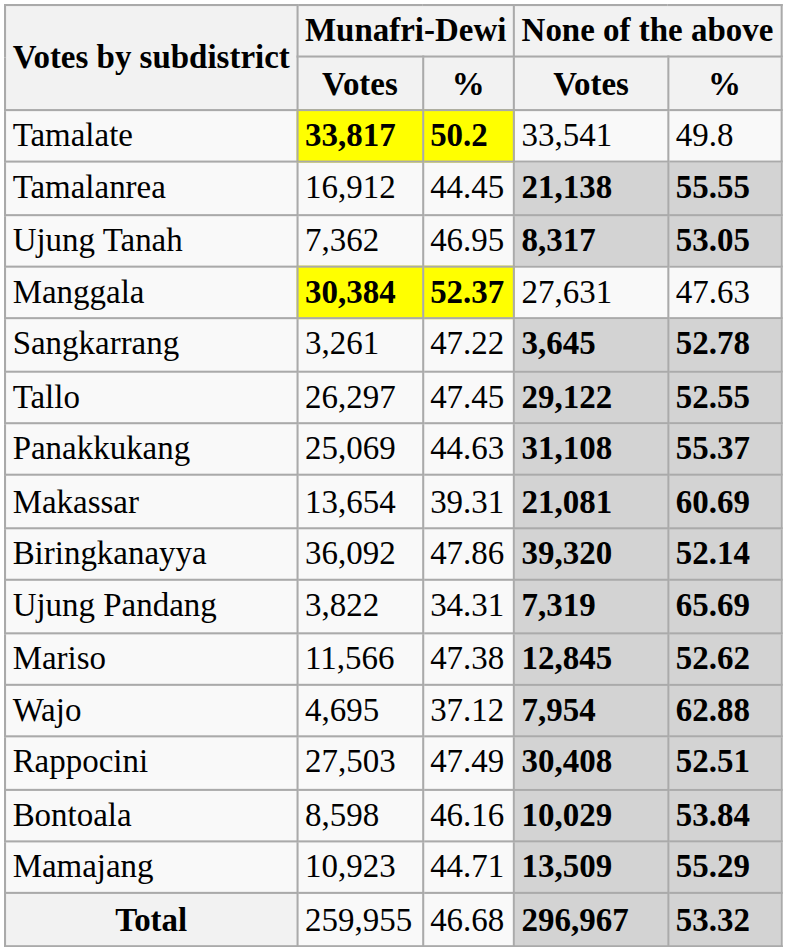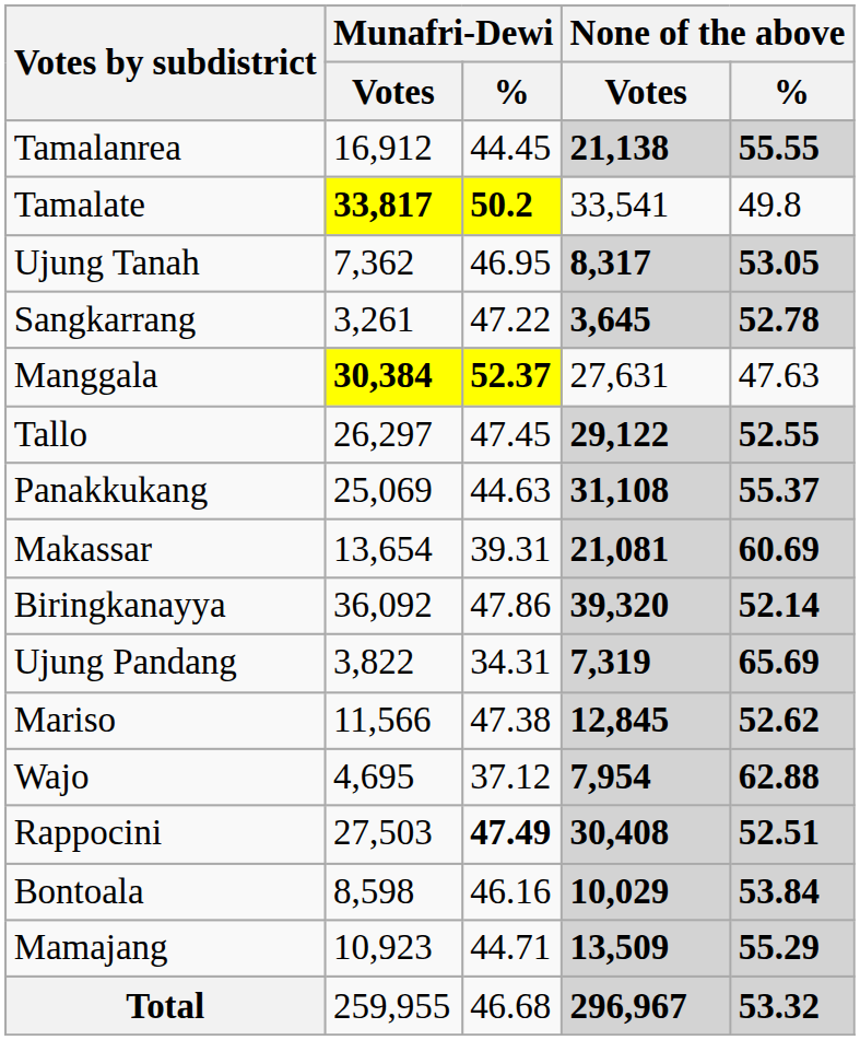 <table class="wikitable">
 <tr>
 <th style="text-align:center;" rowspan="2">Votes by subdistrict</th>
 <th style="text-align:center;" colspan="2">Munafri-Dewi</th>
 <th style="text-align:center;" colspan="2">None of the above</th>
 </tr>
 <tr>
 <th style="text-align:center;">Votes</th>
 <th style="text-align:center;">%</th>
 <th style="text-align:center;">Votes</th>
 <th style="text-align:center;">%</th>
 </tr>
 <tr>
+<td>Tamalanrea</td>
+<td>16,912</td>
+<td>44.45</td>
+<td style="background: #D3D3D3;"><strong>21,138</strong></td>
+<td style="background: #D3D3D3;"><strong>55.55</strong></td>
+</tr>
+<tr>
 <td>Tamalate</td>
 <td style="background: #FFFF00;"><strong>33,817</strong></td>
 <td style="background: #FFFF00;"><strong>50.2</strong></td>
 <td>33,541</td>
 <td>49.8</td>
-</tr>
-<tr>
-<td>Tamalanrea</td>
-<td>16,912</td>
-<td>44.45</td>
-<td style="background: #D3D3D3;"><strong>21,138</strong></td>
-<td style="background: #D3D3D3;"><strong>55.55</strong></td>
 </tr>
 <tr>
 <td>Ujung Tanah</td>
 <td>7,362</td>
 <td>46.95</td>
 <td style="background: #D3D3D3;"><strong>8,317</strong></td>
 <td style="background: #D3D3D3;"><strong>53.05</strong></td>
 </tr>
 <tr>
+<td>Sangkarrang</td>
+<td>3,261</td>
+<td>47.22</td>
+<td style="background: #D3D3D3;"><strong>3,645</strong></td>
+<td style="background: #D3D3D3;"><strong>52.78</strong></td>
+</tr>
+<tr>
 <td>Manggala</td>
 <td style="background: #FFFF00;"><strong>30,384</strong></td>
 <td style="background: #FFFF00;"><strong>52.37</strong></td>
 <td>27,631</td>
 <td>47.63</td>
-</tr>
-<tr>
-<td>Sangkarrang</td>
-<td>3,261</td>
-<td>47.22</td>
-<td style="background: #D3D3D3;"><strong>3,645</strong></td>
-<td style="background: #D3D3D3;"><strong>52.78</strong></td>
 </tr>
 <tr>
 <td>Tallo</td>
 <td>26,297</td>
 <td>47.45</td>
 <td style="background: #D3D3D3;"><strong>29,122</strong></td>
 <td style="background: #D3D3D3;"><strong>52.55</strong></td>
 </tr>
 <tr>
 <td>Panakkukang</td>
 <td>25,069</td>
 <td>44.63</td>
 <td style="background: #D3D3D3;"><strong>31,108</strong></td>
 <td style="background: #D3D3D3;"><strong>55.37</strong></td>
 </tr>
 <tr>
 <td>Makassar</td>
 <td>13,654</td>
 <td>39.31</td>
 <td style="background: #D3D3D3;"><strong>21,081</strong></td>
 <td style="background: #D3D3D3;"><strong>60.69</strong></td>
 </tr>
 <tr>
 <td>Biringkanayya</td>
 <td>36,092</td>
 <td>47.86</td>
 <td style="background: #D3D3D3;"><strong>39,320</strong></td>
 <td style="background: #D3D3D3;"><strong>52.14</strong></td>
 </tr>
 <tr>
 <td>Ujung Pandang</td>
 <td>3,822</td>
 <td>34.31</td>
 <td style="background: #D3D3D3;"><strong>7,319</strong></td>
 <td style="background: #D3D3D3;"><strong>65.69</strong></td>
 </tr>
 <tr>
 <td>Mariso</td>
 <td>11,566</td>
 <td>47.38</td>
 <td style="background: #D3D3D3;"><strong>12,845</strong></td>
 <td style="background: #D3D3D3;"><strong>52.62</strong></td>
 </tr>
 <tr>
 <td>Wajo</td>
 <td>4,695</td>
 <td>37.12</td>
 <td style="background: #D3D3D3;"><strong>7,954</strong></td>
 <td style="background: #D3D3D3;"><strong>62.88</strong></td>
 </tr>
 <tr>
 <td>Rappocini</td>
 <td>27,503</td>
-<td>47.49</td>
+<td><strong>47.49</strong></td>
 <td style="background: #D3D3D3;"><strong>30,408</strong></td>
 <td style="background: #D3D3D3;"><strong>52.51</strong></td>
 </tr>
 <tr>
 <td>Bontoala</td>
 <td>8,598</td>
 <td>46.16</td>
 <td style="background: #D3D3D3;"><strong>10,029</strong></td>
 <td style="background: #D3D3D3;"><strong>53.84</strong></td>
 </tr>
 <tr>
 <td>Mamajang</td>
 <td>10,923</td>
 <td>44.71</td>
 <td style="background: #D3D3D3;"><strong>13,509</strong></td>
 <td style="background: #D3D3D3;"><strong>55.29</strong></td>
 </tr>
 <tr>
 <th style="text-align:center;"><strong>Total</strong></th>
 <td>259,955</td>
 <td>46.68</td>
 <td style="background: #D3D3D3;"><strong>296,967</strong></td>
 <td style="background: #D3D3D3;"><strong>53.32</strong></td>
 </tr>
 <tr>
 </tr>
 </table>
